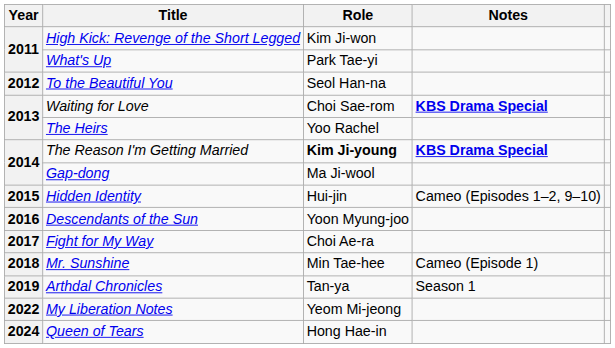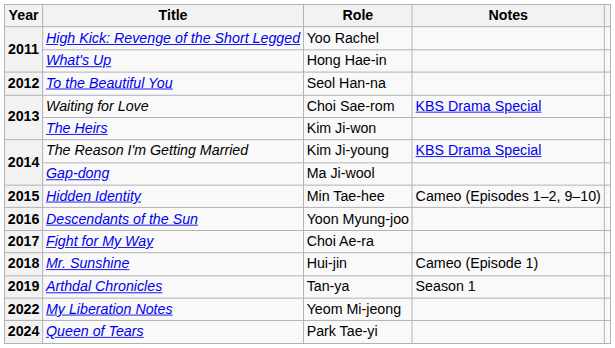 <table class="wikitable plainrowheaders sortable">
 <tr>
 <th scope="col">Year</th>
 <th scope="col">Title</th>
 <th scope="col">Role</th>
 <th scope="col" class="unsortable">Notes</th>
 <th scope="col" class="unsortable"></th>
 </tr>
 <tr>
 <th scope="row" rowspan="2">2011</th>
 <td><em><a href='#'>High Kick: Revenge of the Short Legged</a></em></td>
-<td>Kim Ji-won</td>
+<td>Yoo Rachel</td>
 <td></td>
 <td style="text-align:center"></td>
 </tr>
 <tr>
 <td><em><a href='#'>What's Up</a></em></td>
-<td>Park Tae-yi</td>
+<td>Hong Hae-in</td>
 <td></td>
 <td style="text-align:center"></td>
 </tr>
 <tr>
 <th scope="row">2012</th>
 <td><em><a href='#'>To the Beautiful You</a></em></td>
 <td>Seol Han-na</td>
 <td></td>
 <td style="text-align:center"></td>
 </tr>
 <tr>
 <th scope="row" rowspan="2">2013</th>
 <td><em>Waiting for Love</em></td>
 <td>Choi Sae-rom</td>
-<td><strong><a href='#'>KBS Drama Special</a></strong></td>
+<td><a href='#'>KBS Drama Special</a></td>
 <td style="text-align:center"></td>
 </tr>
 <tr>
 <td><em><a href='#'>The Heirs</a></em></td>
-<td>Yoo Rachel</td>
+<td>Kim Ji-won</td>
 <td></td>
 <td style="text-align:center"></td>
 </tr>
 <tr>
 <th scope="row" rowspan="2">2014</th>
 <td><em>The Reason I'm Getting Married</em></td>
-<td><strong>Kim Ji-young</strong></td>
-<td><strong><a href='#'>KBS Drama Special</a></strong></td>
+<td>Kim Ji-young</td>
+<td><a href='#'>KBS Drama Special</a></td>
 <td style="text-align:center"></td>
 </tr>
 <tr>
 <td><em><a href='#'>Gap-dong</a></em></td>
 <td>Ma Ji-wool</td>
 <td></td>
 <td style="text-align:center"></td>
 </tr>
 <tr>
 <th scope="row">2015</th>
 <td><em><a href='#'>Hidden Identity</a></em></td>
-<td>Hui-jin</td>
+<td>Min Tae-hee</td>
 <td>Cameo (Episodes 1–2, 9–10)</td>
 <td style="text-align:center"></td>
 </tr>
 <tr>
 <th scope="row">2016</th>
 <td><em><a href='#'>Descendants of the Sun</a></em></td>
 <td>Yoon Myung-joo</td>
 <td></td>
 <td style="text-align:center"></td>
 </tr>
 <tr>
 <th scope="row">2017</th>
 <td><em><a href='#'>Fight for My Way</a></em></td>
 <td>Choi Ae-ra</td>
 <td></td>
 <td style="text-align:center"></td>
 </tr>
 <tr>
 <th scope="row">2018</th>
 <td><em><a href='#'>Mr. Sunshine</a></em></td>
-<td>Min Tae-hee</td>
+<td>Hui-jin</td>
 <td>Cameo (Episode 1)</td>
 <td style="text-align:center"></td>
 </tr>
 <tr>
 <th scope="row">2019</th>
 <td><em><a href='#'>Arthdal Chronicles</a></em></td>
 <td>Tan-ya</td>
 <td>Season 1</td>
 <td style="text-align:center"></td>
 </tr>
 <tr>
 <th scope="row">2022</th>
 <td><em><a href='#'>My Liberation Notes</a></em></td>
 <td>Yeom Mi-jeong</td>
 <td></td>
 <td style="text-align:center"></td>
 </tr>
 <tr>
 <th scope="row">2024</th>
 <td><em><a href='#'>Queen of Tears</a></em></td>
-<td>Hong Hae-in</td>
+<td>Park Tae-yi</td>
 <td></td>
 <td style="text-align:center"></td>
 </tr>
 </table>
